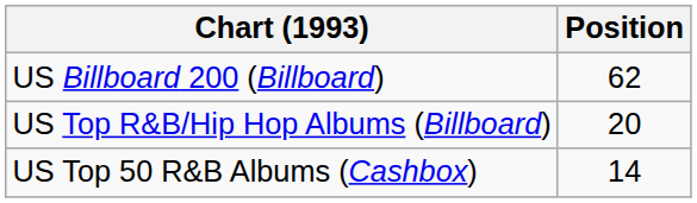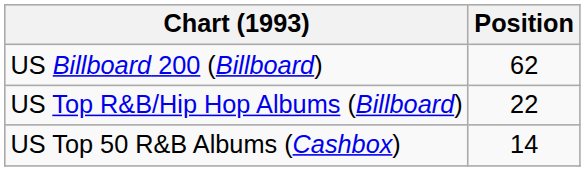 <table class="wikitable">
 <tr>
 <th>Chart (1993)</th>
 <th>Position</th>
 </tr>
 <tr>
 <td>US <a href='#'><em>Billboard</em> 200</a> (<em><a href='#'>Billboard</a></em>)</td>
 <td align="center">62</td>
 </tr>
 <tr>
 <td>US <a href='#'>Top R&B/Hip Hop Albums</a> (<em><a href='#'>Billboard</a></em>)</td>
-<td align="center">20</td>
+<td align="center">22</td>
 </tr>
 <tr>
 <td>US Top 50 R&B Albums (<em><a href='#'>Cashbox</a></em>)</td>
 <td align="center">14</td>
 </tr>
 </table>
